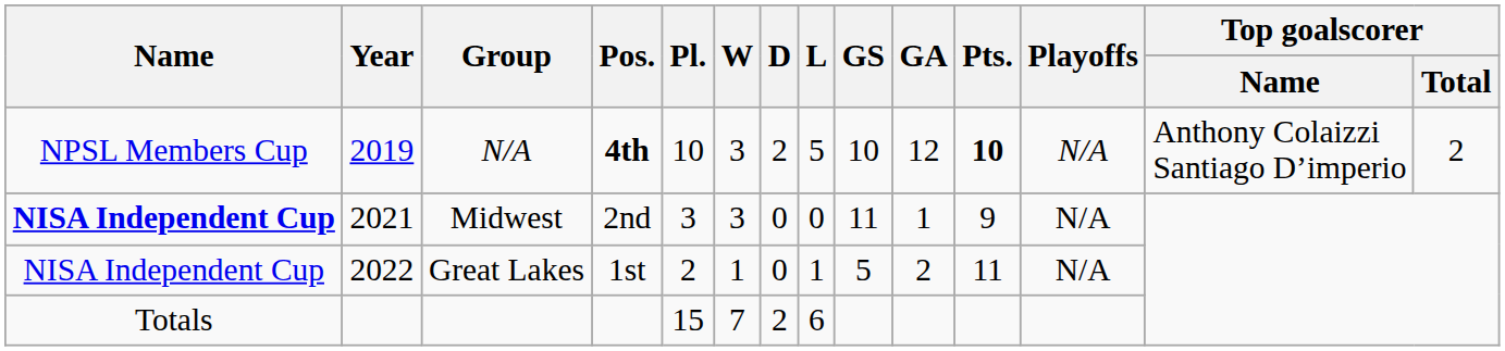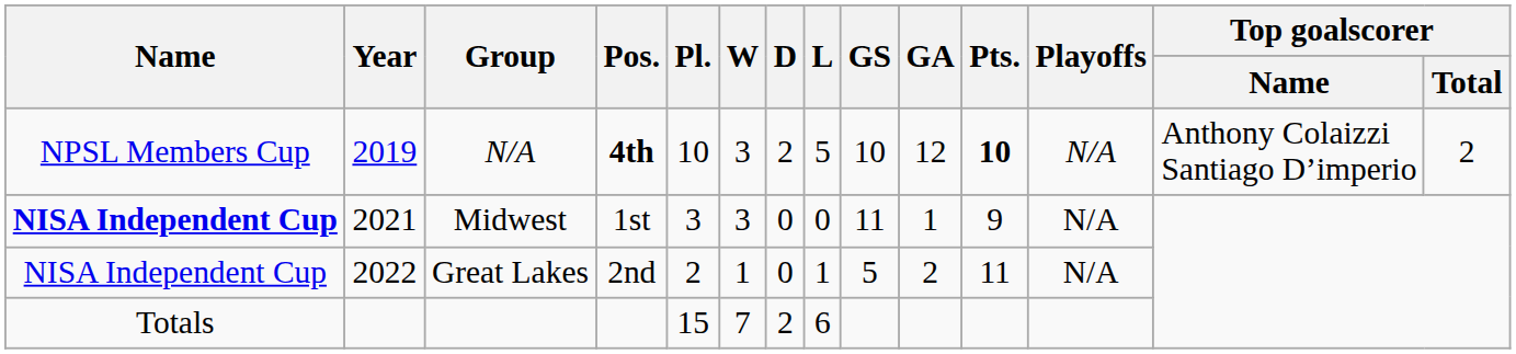 <table class="wikitable" style="text-align:center">
 <tr>
 <th rowspan="2">Name</th>
 <th rowspan="2">Year</th>
 <th rowspan="2">Group</th>
 <th rowspan="2">Pos.</th>
 <th rowspan="2">Pl.</th>
 <th rowspan="2">W</th>
 <th rowspan="2">D</th>
 <th rowspan="2">L</th>
 <th rowspan="2">GS</th>
 <th rowspan="2">GA</th>
 <th rowspan="2">Pts.</th>
 <th rowspan="2">Playoffs</th>
 <th colspan="2">Top goalscorer</th>
 </tr>
 <tr>
 <th>Name</th>
 <th>Total</th>
 </tr>
 <tr>
 <td><a href='#'>NPSL Members Cup</a></td>
 <td><a href='#'>2019</a></td>
 <td><em>N/A</em></td>
 <td><strong>4th</strong></td>
 <td>10</td>
 <td>3</td>
 <td>2</td>
 <td>5</td>
 <td>10</td>
 <td>12</td>
 <td><strong>10</strong></td>
 <td><em>N/A</em></td>
 <td align=left> Anthony Colaizzi<br> Santiago D’imperio</td>
 <td>2</td>
 </tr>
 <tr>
 <td><strong><a href='#'>NISA Independent Cup</a></strong></td>
 <td>2021</td>
 <td>Midwest</td>
-<td>2nd</td>
+<td>1st</td>
 <td>3</td>
 <td>3</td>
 <td>0</td>
 <td>0</td>
 <td>11</td>
 <td>1</td>
 <td>9</td>
 <td>N/A</td>
 </tr>
 <tr>
 <td><a href='#'>NISA Independent Cup</a></td>
 <td>2022</td>
 <td>Great Lakes</td>
-<td>1st</td>
+<td>2nd</td>
 <td>2</td>
 <td>1</td>
 <td>0</td>
 <td>1</td>
 <td>5</td>
 <td>2</td>
 <td>11</td>
 <td>N/A</td>
 </tr>
 <tr>
 <td>Totals</td>
 <td></td>
 <td></td>
 <td></td>
 <td>15</td>
 <td>7</td>
 <td>2</td>
 <td>6</td>
 <td></td>
 <td></td>
 <td></td>
 <td></td>
 </tr>
 </table>
